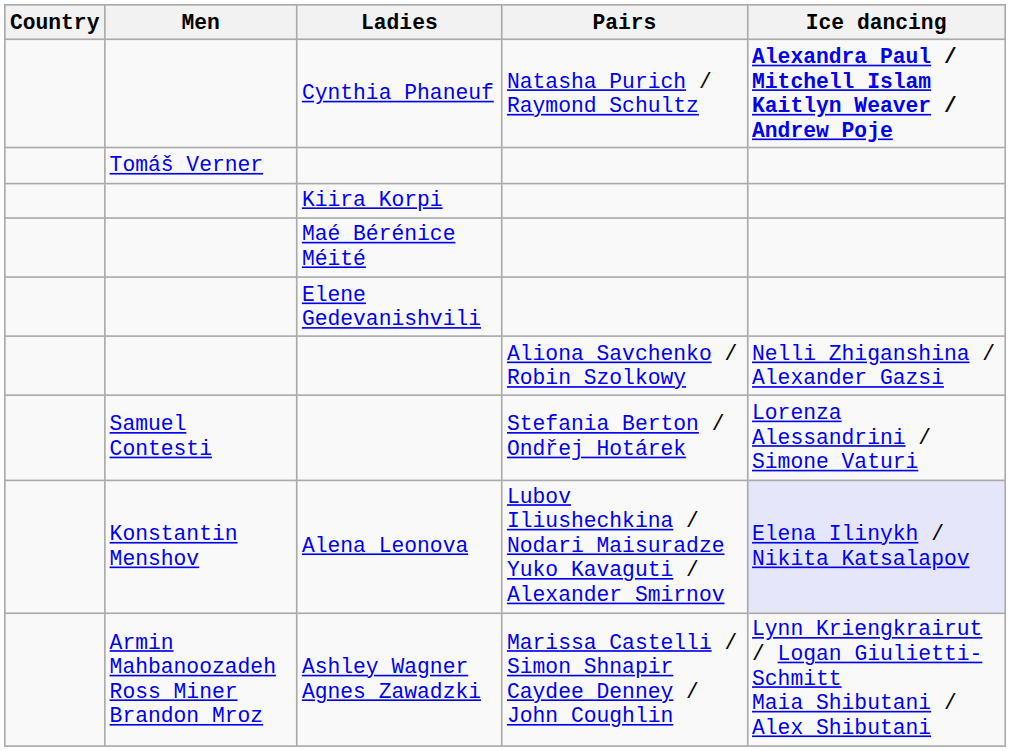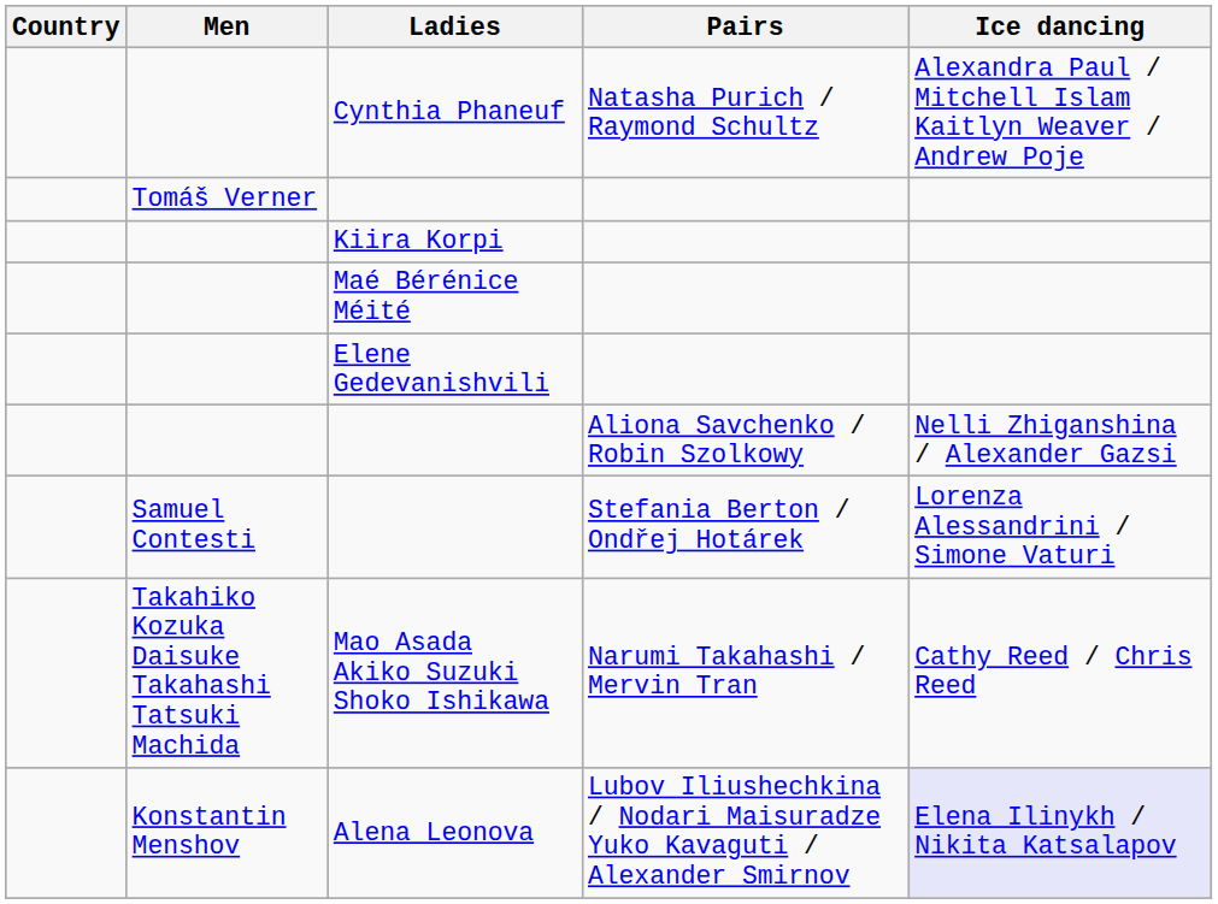 <table class="wikitable">
 <tr>
 <th>Country</th>
 <th>Men</th>
 <th>Ladies</th>
 <th>Pairs</th>
 <th>Ice dancing</th>
 </tr>
 <tr>
 <td></td>
 <td></td>
 <td><a href='#'>Cynthia Phaneuf</a></td>
 <td><a href='#'>Natasha Purich</a> / <a href='#'>Raymond Schultz</a></td>
-<td><strong><a href='#'>Alexandra Paul</a> / <a href='#'>Mitchell Islam</a> <br> <a href='#'>Kaitlyn Weaver</a> / <a href='#'>Andrew Poje</a></strong></td>
+<td><a href='#'>Alexandra Paul</a> / <a href='#'>Mitchell Islam</a> <br> <a href='#'>Kaitlyn Weaver</a> / <a href='#'>Andrew Poje</a></td>
 </tr>
 <tr>
 <td></td>
 <td><a href='#'>Tomáš Verner</a></td>
 <td></td>
 <td></td>
 <td></td>
 </tr>
 <tr>
 <td></td>
 <td></td>
 <td><a href='#'>Kiira Korpi</a></td>
 <td></td>
 <td></td>
 </tr>
 <tr>
 <td></td>
 <td></td>
 <td><a href='#'>Maé Bérénice Méité</a></td>
 <td></td>
 <td></td>
 </tr>
 <tr>
 <td></td>
 <td></td>
 <td><a href='#'>Elene Gedevanishvili</a></td>
 <td></td>
 <td></td>
 </tr>
 <tr>
 <td></td>
 <td></td>
 <td></td>
 <td><a href='#'>Aliona Savchenko</a> / <a href='#'>Robin Szolkowy</a></td>
 <td><a href='#'>Nelli Zhiganshina</a> / <a href='#'>Alexander Gazsi</a></td>
 </tr>
 <tr>
 <td></td>
 <td><a href='#'>Samuel Contesti</a></td>
 <td></td>
 <td><a href='#'>Stefania Berton</a> / <a href='#'>Ondřej Hotárek</a></td>
 <td><a href='#'>Lorenza Alessandrini</a> / <a href='#'>Simone Vaturi</a></td>
 </tr>
 <tr>
 <td></td>
+<td><a href='#'>Takahiko Kozuka</a> <br> <a href='#'>Daisuke Takahashi</a> <br> <a href='#'>Tatsuki Machida</a></td>
+<td><a href='#'>Mao Asada</a> <br> <a href='#'>Akiko Suzuki</a> <br> <a href='#'>Shoko Ishikawa</a></td>
+<td><a href='#'>Narumi Takahashi</a> / <a href='#'>Mervin Tran</a></td>
+<td><a href='#'>Cathy Reed</a> / <a href='#'>Chris Reed</a></td>
+</tr>
+<tr>
+<td></td>
 <td><a href='#'>Konstantin Menshov</a></td>
 <td><a href='#'>Alena Leonova</a></td>
 <td><a href='#'>Lubov Iliushechkina</a> / <a href='#'>Nodari Maisuradze</a> <br> <a href='#'>Yuko Kavaguti</a> / <a href='#'>Alexander Smirnov</a></td>
 <td style="background: lavender;"><a href='#'>Elena Ilinykh</a> / <a href='#'>Nikita Katsalapov</a></td>
 </tr>
-<tr>
-<td></td>
-<td><a href='#'>Armin Mahbanoozadeh</a> <br> <a href='#'>Ross Miner</a> <br> <a href='#'>Brandon Mroz</a></td>
-<td><a href='#'>Ashley Wagner</a> <br> <a href='#'>Agnes Zawadzki</a></td>
-<td><a href='#'>Marissa Castelli</a> / <a href='#'>Simon Shnapir</a> <br> <a href='#'>Caydee Denney</a> / <a href='#'>John Coughlin</a></td>
-<td><a href='#'>Lynn Kriengkrairut</a> / <a href='#'>Logan Giulietti-Schmitt</a> <br> <a href='#'>Maia Shibutani</a> / <a href='#'>Alex Shibutani</a></td>
-</tr>
 </table>
